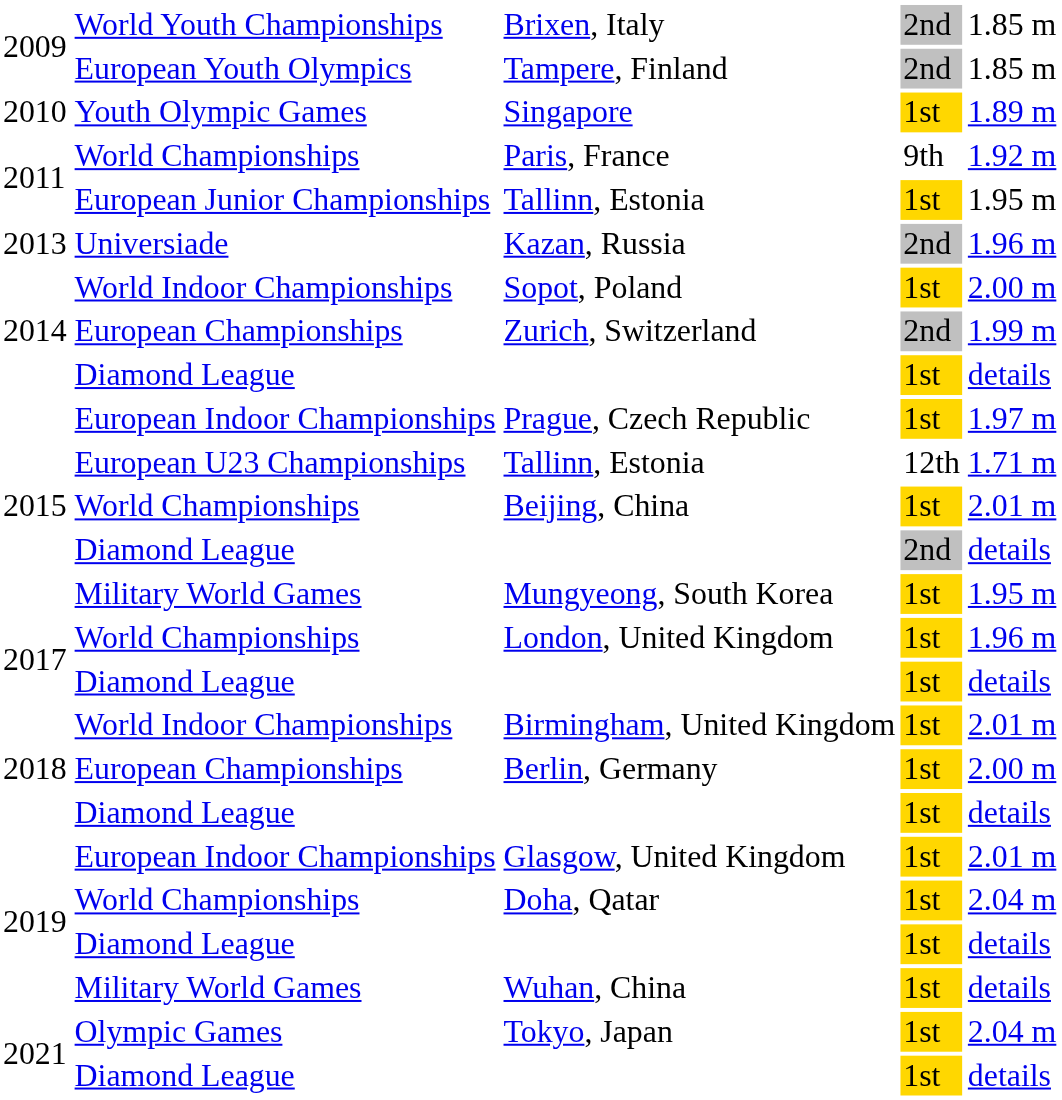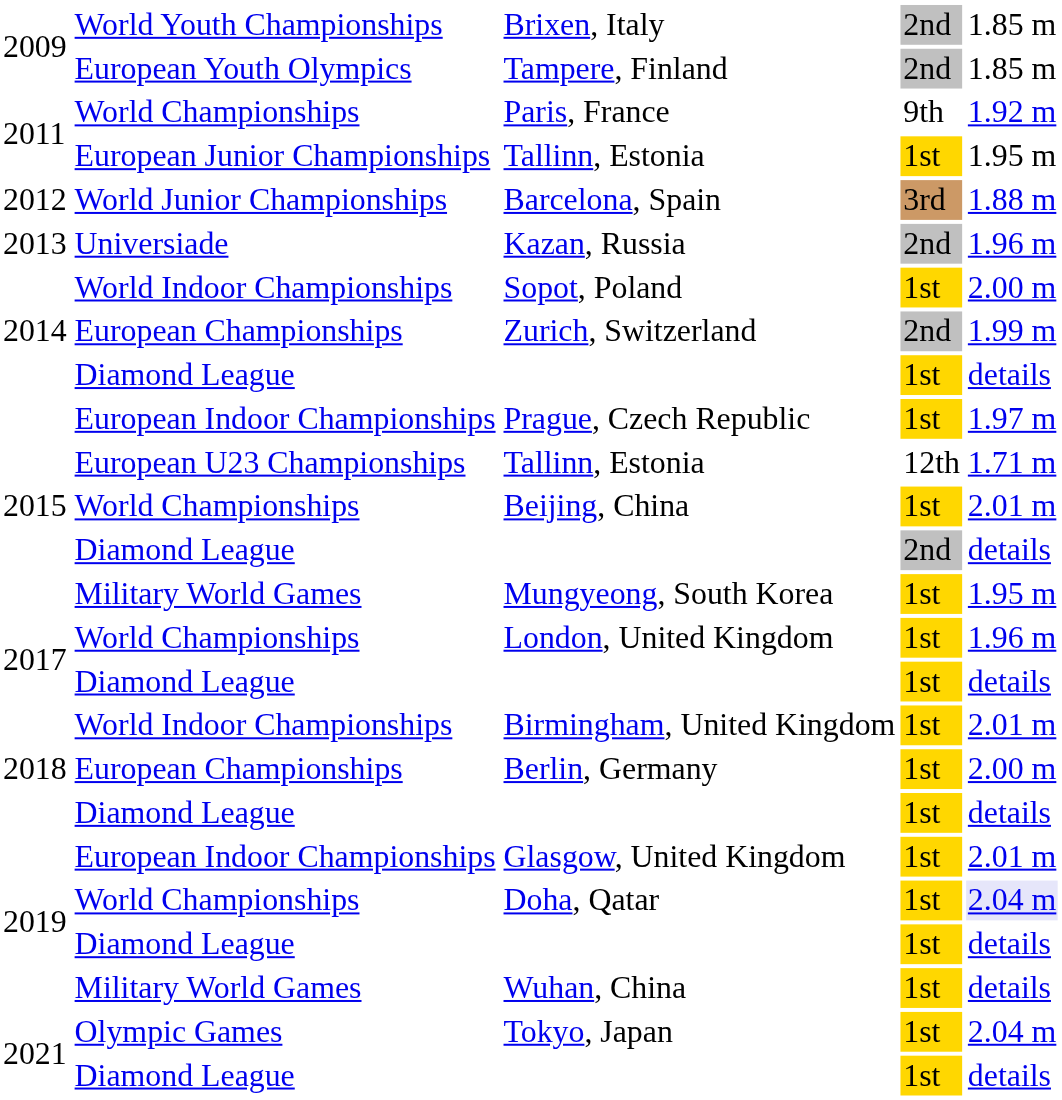 <table>
 <tr>
 <td rowspan=2>2009</td>
 <td><a href='#'>World Youth Championships</a></td>
 <td><a href='#'>Brixen</a>, Italy</td>
 <td bgcolor="silver">2nd</td>
 <td>1.85 m</td>
 </tr>
 <tr>
 <td><a href='#'>European Youth Olympics</a></td>
 <td><a href='#'>Tampere</a>, Finland</td>
 <td bgcolor=silver>2nd</td>
 <td>1.85 m</td>
 </tr>
 <tr>
-<td>2010</td>
-<td><a href='#'>Youth Olympic Games</a></td>
-<td><a href='#'>Singapore</a></td>
-<td bgcolor="gold">1st</td>
-<td><a href='#'>1.89 m</a></td>
-</tr>
-<tr>
 <td rowspan=2>2011</td>
 <td><a href='#'>World Championships</a></td>
 <td><a href='#'>Paris</a>, France</td>
 <td>9th</td>
 <td><a href='#'>1.92 m</a></td>
 </tr>
 <tr>
 <td><a href='#'>European Junior Championships</a></td>
 <td><a href='#'>Tallinn</a>, Estonia</td>
 <td bgcolor="gold">1st</td>
 <td>1.95 m</td>
+</tr>
+<tr>
+<td>2012</td>
+<td><a href='#'>World Junior Championships</a></td>
+<td><a href='#'>Barcelona</a>, Spain</td>
+<td bgcolor=cc9966>3rd</td>
+<td><a href='#'>1.88 m</a></td>
 </tr>
 <tr>
 <td>2013</td>
 <td><a href='#'>Universiade</a></td>
 <td><a href='#'>Kazan</a>, Russia</td>
 <td bgcolor=silver>2nd</td>
 <td><a href='#'>1.96 m</a></td>
 </tr>
 <tr>
 <td rowspan=3>2014</td>
 <td><a href='#'>World Indoor Championships</a></td>
 <td><a href='#'>Sopot</a>, Poland</td>
 <td bgcolor=gold>1st</td>
 <td><a href='#'>2.00 m</a></td>
 </tr>
 <tr>
 <td><a href='#'>European Championships</a></td>
 <td><a href='#'>Zurich</a>, Switzerland</td>
 <td bgcolor=silver>2nd</td>
 <td><a href='#'>1.99 m</a></td>
 </tr>
 <tr>
 <td colspan=2><a href='#'>Diamond League</a></td>
 <td bgcolor=gold>1st</td>
 <td><a href='#'>details</a></td>
 </tr>
 <tr>
 <td rowspan=5>2015</td>
 <td><a href='#'>European Indoor Championships</a></td>
 <td><a href='#'>Prague</a>, Czech Republic</td>
 <td bgcolor="gold">1st</td>
 <td><a href='#'>1.97 m</a></td>
 </tr>
 <tr>
 <td><a href='#'>European U23 Championships</a></td>
 <td><a href='#'>Tallinn</a>, Estonia</td>
 <td>12th</td>
 <td><a href='#'>1.71 m</a></td>
 </tr>
 <tr>
 <td><a href='#'>World Championships</a></td>
 <td><a href='#'>Beijing</a>, China</td>
 <td bgcolor="gold">1st</td>
 <td><a href='#'>2.01 m</a></td>
 </tr>
 <tr>
 <td colspan=2><a href='#'>Diamond League</a></td>
 <td bgcolor=silver>2nd</td>
 <td><a href='#'>details</a></td>
 </tr>
 <tr>
 <td><a href='#'>Military World Games</a></td>
 <td><a href='#'>Mungyeong</a>, South Korea</td>
 <td bgcolor=gold>1st</td>
 <td><a href='#'>1.95 m</a></td>
 </tr>
 <tr>
 <td rowspan=2>2017</td>
 <td><a href='#'>World Championships</a></td>
 <td><a href='#'>London</a>, United Kingdom</td>
 <td bgcolor="gold">1st</td>
 <td><a href='#'>1.96 m</a></td>
 </tr>
 <tr>
 <td colspan=2><a href='#'>Diamond League</a></td>
 <td bgcolor=gold>1st</td>
 <td><a href='#'>details</a></td>
 </tr>
 <tr>
 <td rowspan=3>2018</td>
 <td><a href='#'>World Indoor Championships</a></td>
 <td><a href='#'>Birmingham</a>, United Kingdom</td>
 <td bgcolor=gold>1st</td>
 <td><a href='#'>2.01 m</a></td>
 </tr>
 <tr>
 <td><a href='#'>European Championships</a></td>
 <td><a href='#'>Berlin</a>, Germany</td>
 <td bgcolor=gold>1st</td>
 <td><a href='#'>2.00 m</a></td>
 </tr>
 <tr>
 <td colspan=2><a href='#'>Diamond League</a></td>
 <td bgcolor=gold>1st</td>
 <td><a href='#'>details</a></td>
 </tr>
 <tr>
 <td rowspan=4>2019</td>
 <td><a href='#'>European Indoor Championships</a></td>
 <td><a href='#'>Glasgow</a>, United Kingdom</td>
 <td bgcolor=gold>1st</td>
 <td><a href='#'>2.01 m</a></td>
 </tr>
 <tr>
 <td><a href='#'>World Championships</a></td>
 <td><a href='#'>Doha</a>, Qatar</td>
 <td bgcolor="gold">1st</td>
-<td><a href='#'>2.04 m</a></td>
+<td style="background: lavender;"><a href='#'>2.04 m</a></td>
 </tr>
 <tr>
 <td colspan=2><a href='#'>Diamond League</a></td>
 <td bgcolor=gold>1st</td>
 <td><a href='#'>details</a></td>
 </tr>
 <tr>
 <td><a href='#'>Military World Games</a></td>
 <td><a href='#'>Wuhan</a>, China</td>
 <td bgcolor=gold>1st</td>
 <td><a href='#'>details</a></td>
 </tr>
 <tr>
 <td rowspan=2>2021</td>
 <td><a href='#'>Olympic Games</a></td>
 <td><a href='#'>Tokyo</a>, Japan</td>
 <td bgcolor="gold">1st</td>
 <td><a href='#'>2.04 m</a></td>
 </tr>
 <tr>
 <td colspan=2><a href='#'>Diamond League</a></td>
 <td bgcolor=gold>1st</td>
 <td><a href='#'>details</a></td>
 </tr>
 <tr>
 </tr>
 </table>
